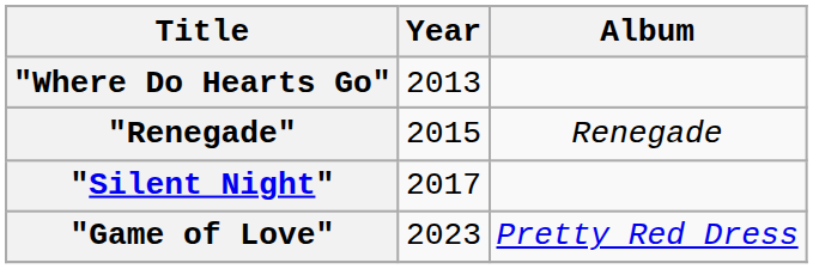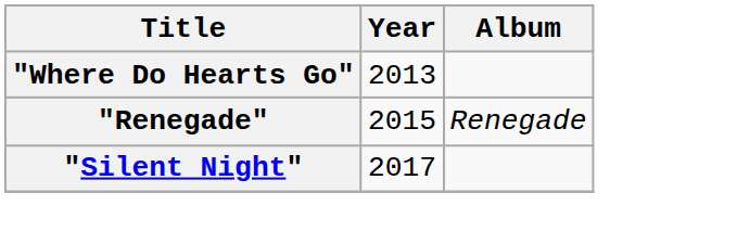 <table class="wikitable plainrowheaders" style="text-align:center;">
 <tr>
 <th scope="col">Title</th>
 <th scope="col">Year</th>
 <th scope="col">Album</th>
 </tr>
 <tr>
 <th scope="row">"Where Do Hearts Go"</th>
 <td>2013</td>
 <td></td>
 </tr>
 <tr>
 <th scope="row">"Renegade"</th>
 <td>2015</td>
 <td><em>Renegade</em></td>
 </tr>
 <tr>
 <th scope="row">"<a href='#'>Silent Night</a>"</th>
 <td>2017</td>
 <td></td>
 </tr>
 <tr>
-<th scope="row">"Game of Love"</th>
-<td>2023</td>
-<td><em><a href='#'>Pretty Red Dress</a></em></td>
-</tr>
-<tr>
 </tr>
 </table>
